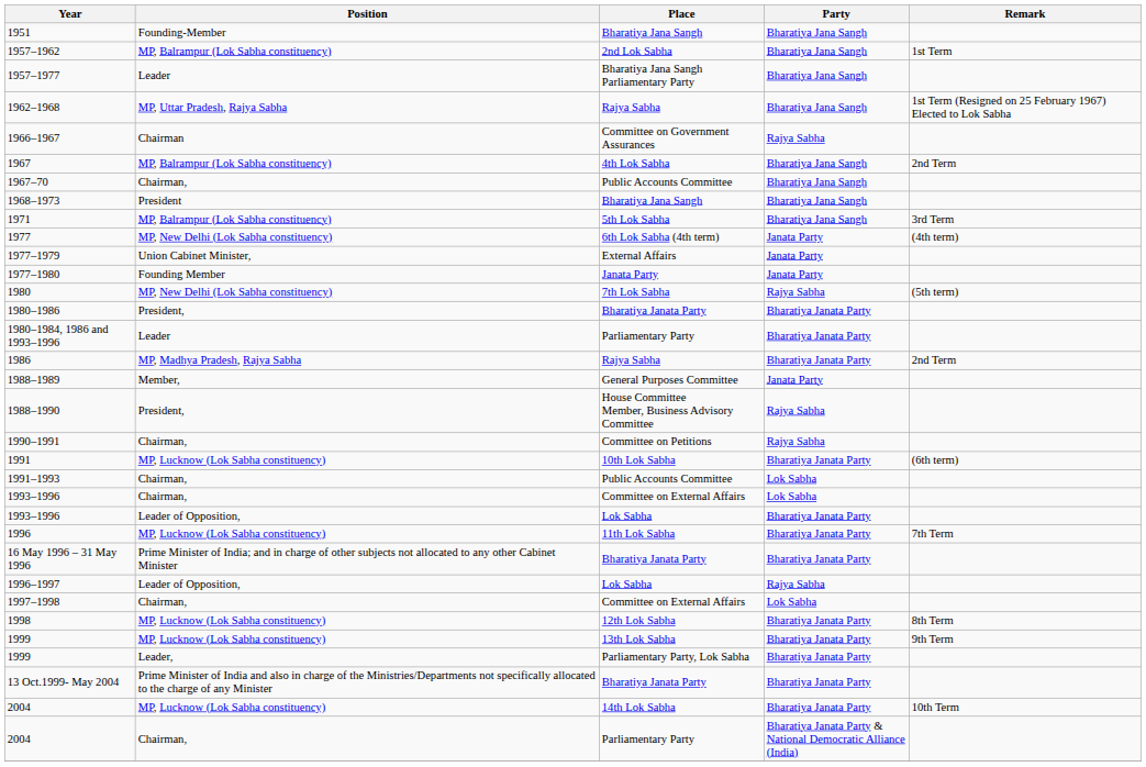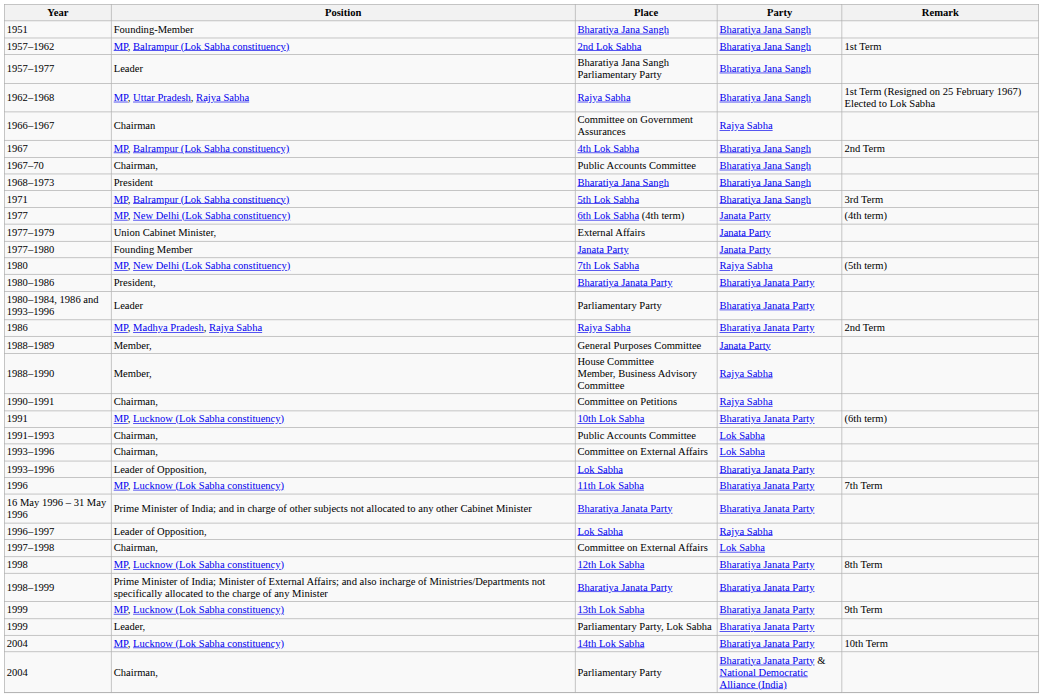 <table class="wikitable sortable">
 <tr>
 <th>Year</th>
 <th>Position</th>
 <th>Place</th>
 <th>Party</th>
 <th>Remark</th>
 </tr>
 <tr>
 <td>1951</td>
 <td>Founding-Member</td>
 <td><a href='#'>Bharatiya Jana Sangh</a></td>
 <td><a href='#'>Bharatiya Jana Sangh</a></td>
 <td></td>
 </tr>
 <tr>
 <td>1957–1962</td>
 <td><a href='#'>MP</a>, <a href='#'>Balrampur (Lok Sabha constituency)</a></td>
 <td><a href='#'>2nd Lok Sabha</a></td>
 <td><a href='#'>Bharatiya Jana Sangh</a></td>
 <td>1st Term</td>
 </tr>
 <tr>
 <td>1957–1977</td>
 <td>Leader</td>
 <td>Bharatiya Jana Sangh Parliamentary Party</td>
 <td><a href='#'>Bharatiya Jana Sangh</a></td>
 <td></td>
 </tr>
 <tr>
 <td>1962–1968</td>
 <td><a href='#'>MP</a>, <a href='#'>Uttar Pradesh</a>, <a href='#'>Rajya Sabha</a></td>
 <td><a href='#'>Rajya Sabha</a></td>
 <td><a href='#'>Bharatiya Jana Sangh</a></td>
 <td>1st Term (Resigned on 25 February 1967) Elected to Lok Sabha</td>
 </tr>
 <tr>
 <td>1966–1967</td>
 <td>Chairman</td>
 <td>Committee on Government Assurances</td>
 <td><a href='#'>Rajya Sabha</a></td>
 <td></td>
 </tr>
 <tr>
 <td>1967</td>
 <td><a href='#'>MP</a>, <a href='#'>Balrampur (Lok Sabha constituency)</a></td>
 <td><a href='#'>4th Lok Sabha</a></td>
 <td><a href='#'>Bharatiya Jana Sangh</a></td>
 <td>2nd Term</td>
 </tr>
 <tr>
 <td>1967–70</td>
 <td>Chairman,</td>
 <td>Public Accounts Committee</td>
 <td><a href='#'>Bharatiya Jana Sangh</a></td>
 <td></td>
 </tr>
 <tr>
 <td>1968–1973</td>
 <td>President</td>
 <td><a href='#'>Bharatiya Jana Sangh</a></td>
 <td><a href='#'>Bharatiya Jana Sangh</a></td>
 <td></td>
 </tr>
 <tr>
 <td>1971</td>
 <td><a href='#'>MP</a>, <a href='#'>Balrampur (Lok Sabha constituency)</a></td>
 <td><a href='#'>5th Lok Sabha</a></td>
 <td><a href='#'>Bharatiya Jana Sangh</a></td>
 <td>3rd Term</td>
 </tr>
 <tr>
 <td>1977</td>
 <td><a href='#'>MP</a>, <a href='#'>New Delhi (Lok Sabha constituency)</a></td>
 <td><a href='#'>6th Lok Sabha</a> (4th term)</td>
 <td><a href='#'>Janata Party</a></td>
 <td>(4th term)</td>
 </tr>
 <tr>
 <td>1977–1979</td>
 <td>Union Cabinet Minister,</td>
 <td>External Affairs</td>
 <td><a href='#'>Janata Party</a></td>
 <td></td>
 </tr>
 <tr>
 <td>1977–1980</td>
 <td>Founding Member</td>
 <td><a href='#'>Janata Party</a></td>
 <td><a href='#'>Janata Party</a></td>
 <td></td>
 </tr>
 <tr>
 <td>1980</td>
 <td><a href='#'>MP</a>, <a href='#'>New Delhi (Lok Sabha constituency)</a></td>
 <td><a href='#'>7th Lok Sabha</a></td>
 <td><a href='#'>Rajya Sabha</a></td>
 <td>(5th term)</td>
 </tr>
 <tr>
 <td>1980–1986</td>
 <td>President,</td>
 <td><a href='#'>Bharatiya Janata Party</a></td>
 <td><a href='#'>Bharatiya Janata Party</a></td>
 <td></td>
 </tr>
 <tr>
 <td>1980–1984, 1986 and 1993–1996</td>
 <td>Leader</td>
 <td>Parliamentary Party</td>
 <td><a href='#'>Bharatiya Janata Party</a></td>
 <td></td>
 </tr>
 <tr>
 <td>1986</td>
 <td><a href='#'>MP</a>, <a href='#'>Madhya Pradesh</a>, <a href='#'>Rajya Sabha</a></td>
 <td><a href='#'>Rajya Sabha</a></td>
 <td><a href='#'>Bharatiya Janata Party</a></td>
 <td>2nd Term</td>
 </tr>
 <tr>
 <td>1988–1989</td>
 <td>Member,</td>
 <td>General Purposes Committee</td>
 <td><a href='#'>Janata Party</a></td>
 <td></td>
 </tr>
 <tr>
 <td>1988–1990</td>
-<td>President,</td>
+<td>Member,</td>
 <td>House Committee<br>Member, Business Advisory Committee</td>
 <td><a href='#'>Rajya Sabha</a></td>
 <td></td>
 </tr>
 <tr>
 <td>1990–1991</td>
 <td>Chairman,</td>
 <td>Committee on Petitions</td>
 <td><a href='#'>Rajya Sabha</a></td>
 <td></td>
 </tr>
 <tr>
 <td>1991</td>
 <td><a href='#'>MP</a>, <a href='#'>Lucknow (Lok Sabha constituency)</a></td>
 <td><a href='#'>10th Lok Sabha</a></td>
 <td><a href='#'>Bharatiya Janata Party</a></td>
 <td>(6th term)</td>
 </tr>
 <tr>
 <td>1991–1993</td>
 <td>Chairman,</td>
 <td>Public Accounts Committee</td>
 <td><a href='#'>Lok Sabha</a></td>
 <td></td>
 </tr>
 <tr>
 <td>1993–1996</td>
 <td>Chairman,</td>
 <td>Committee on External Affairs</td>
 <td><a href='#'>Lok Sabha</a></td>
 <td></td>
 </tr>
 <tr>
 <td>1993–1996</td>
 <td>Leader of Opposition,</td>
 <td><a href='#'>Lok Sabha</a></td>
 <td><a href='#'>Bharatiya Janata Party</a></td>
 <td></td>
 </tr>
 <tr>
 <td>1996</td>
 <td><a href='#'>MP</a>, <a href='#'>Lucknow (Lok Sabha constituency)</a></td>
 <td><a href='#'>11th Lok Sabha</a></td>
 <td><a href='#'>Bharatiya Janata Party</a></td>
 <td>7th Term</td>
 </tr>
 <tr>
 <td>16 May 1996 – 31 May 1996</td>
 <td>Prime Minister of India; and in charge of other subjects not allocated to any other Cabinet Minister</td>
 <td><a href='#'>Bharatiya Janata Party</a></td>
 <td><a href='#'>Bharatiya Janata Party</a></td>
 <td></td>
 </tr>
 <tr>
 <td>1996–1997</td>
 <td>Leader of Opposition,</td>
 <td><a href='#'>Lok Sabha</a></td>
 <td><a href='#'>Rajya Sabha</a></td>
 <td></td>
 </tr>
 <tr>
 <td>1997–1998</td>
 <td>Chairman,</td>
 <td>Committee on External Affairs</td>
 <td><a href='#'>Lok Sabha</a></td>
 <td></td>
 </tr>
 <tr>
 <td>1998</td>
 <td><a href='#'>MP</a>, <a href='#'>Lucknow (Lok Sabha constituency)</a></td>
 <td><a href='#'>12th Lok Sabha</a></td>
 <td><a href='#'>Bharatiya Janata Party</a></td>
 <td>8th Term</td>
 </tr>
 <tr>
+<td>1998–1999</td>
+<td>Prime Minister of India; Minister of External Affairs; and also incharge of Ministries/Departments not specifically allocated to the charge of any Minister</td>
+<td><a href='#'>Bharatiya Janata Party</a></td>
+<td><a href='#'>Bharatiya Janata Party</a></td>
+<td></td>
+</tr>
+<tr>
 <td>1999</td>
 <td><a href='#'>MP</a>, <a href='#'>Lucknow (Lok Sabha constituency)</a></td>
 <td><a href='#'>13th Lok Sabha</a></td>
 <td><a href='#'>Bharatiya Janata Party</a></td>
 <td>9th Term</td>
 </tr>
 <tr>
 <td>1999</td>
 <td>Leader,</td>
 <td>Parliamentary Party, Lok Sabha</td>
-<td><a href='#'>Bharatiya Janata Party</a></td>
-<td></td>
-</tr>
-<tr>
-<td>13 Oct.1999- May 2004</td>
-<td>Prime Minister of India and also in charge of the Ministries/Departments not specifically allocated to the charge of any Minister</td>
-<td><a href='#'>Bharatiya Janata Party</a></td>
 <td><a href='#'>Bharatiya Janata Party</a></td>
 <td></td>
 </tr>
 <tr>
 <td>2004</td>
 <td><a href='#'>MP</a>, <a href='#'>Lucknow (Lok Sabha constituency)</a></td>
 <td><a href='#'>14th Lok Sabha</a></td>
 <td><a href='#'>Bharatiya Janata Party</a></td>
 <td>10th Term</td>
 </tr>
 <tr>
 <td>2004</td>
 <td>Chairman,</td>
 <td>Parliamentary Party</td>
 <td><a href='#'>Bharatiya Janata Party</a> &<br><a href='#'>National Democratic Alliance (India)</a></td>
 <td></td>
 </tr>
 <tr>
 </tr>
 </table>
